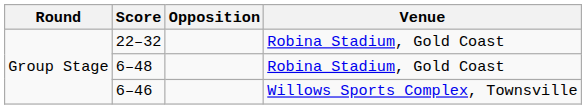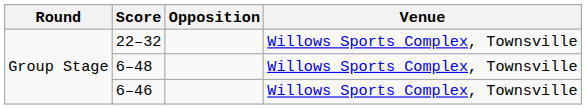 <table class="wikitable">
 <tr>
 <th>Round</th>
 <th>Score</th>
 <th>Opposition</th>
 <th>Venue</th>
 </tr>
 <tr>
 <td rowspan="3">Group Stage</td>
 <td>22–32</td>
 <td></td>
-<td><a href='#'>Robina Stadium</a>, Gold Coast</td>
+<td><a href='#'>Willows Sports Complex</a>, Townsville</td>
 </tr>
 <tr>
 <td>6–48</td>
 <td></td>
-<td><a href='#'>Robina Stadium</a>, Gold Coast</td>
+<td><a href='#'>Willows Sports Complex</a>, Townsville</td>
 </tr>
 <tr>
 <td>6–46</td>
 <td></td>
 <td><a href='#'>Willows Sports Complex</a>, Townsville</td>
 </tr>
 </table>
